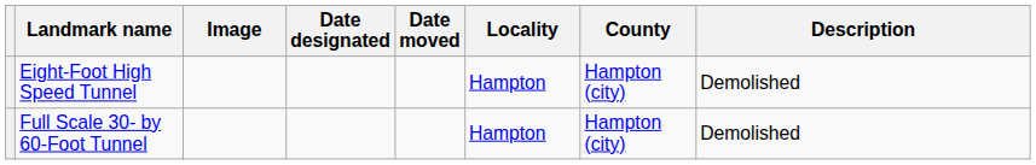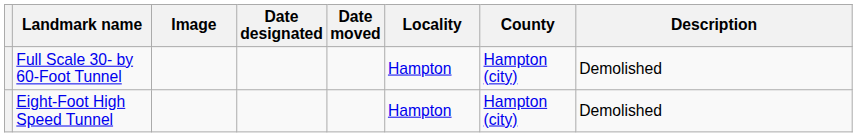 <table class="wikitable sortable" style="width:98%">
 <tr>
 <th scope="col" width="1%"></th>
 <th scope="col" width="18%">Landmark name</th>
 <th scope="col" width="11%">Image</th>
 <th scope="col" width="4%">Date designated</th>
 <th scope="col" width="4%">Date moved</th>
 <th scope="col" width="12%">Locality</th>
 <th scope="col" width="12%">County</th>
 <th scope="col" width="41%">Description</th>
 </tr>
 <tr>
 <th></th>
-<td><a href='#'>Eight-Foot High Speed Tunnel</a></td>
+<td><a href='#'>Full Scale 30- by 60-Foot Tunnel</a></td>
 <td align="center"></td>
 <td></td>
 <td></td>
 <td><a href='#'>Hampton</a></td>
 <td><a href='#'>Hampton (city)</a></td>
 <td>Demolished</td>
 </tr>
 <tr>
 <th></th>
-<td><a href='#'>Full Scale 30- by 60-Foot Tunnel</a></td>
+<td><a href='#'>Eight-Foot High Speed Tunnel</a></td>
 <td align="center"></td>
 <td></td>
 <td></td>
 <td><a href='#'>Hampton</a></td>
 <td><a href='#'>Hampton (city)</a></td>
 <td>Demolished</td>
 </tr>
 </table>
